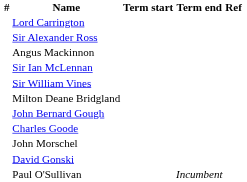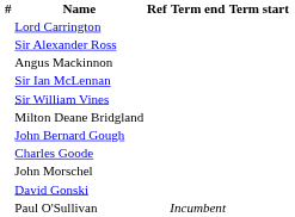 <table>
 <tr>
 <th>#</th>
 <th>Name</th>
+<th>Ref</th>
+<th>Term end</th>
 <th>Term start</th>
-<th>Term end</th>
-<th>Ref</th>
 </tr>
 <tr>
 <td></td>
 <td><a href='#'>Lord Carrington</a> </td>
+<td align=right></td>
 <td align=center></td>
 <td align=center></td>
-<td align=right></td>
 </tr>
 <tr>
 <td></td>
 <td><a href='#'>Sir Alexander Ross</a></td>
+<td align=right></td>
 <td align=center></td>
 <td align=center></td>
-<td align=right></td>
 </tr>
 <tr>
 <td></td>
 <td>Angus Mackinnon </td>
+<td align=right></td>
 <td align=center></td>
 <td align=center></td>
-<td align=right></td>
 </tr>
 <tr>
 <td></td>
 <td><a href='#'>Sir Ian McLennan</a> </td>
+<td align=right></td>
 <td align=center></td>
 <td align=center></td>
-<td align=right></td>
 </tr>
 <tr>
 <td></td>
 <td><a href='#'>Sir William Vines</a> </td>
+<td align=right></td>
 <td align=center></td>
 <td align=center></td>
-<td align=right></td>
 </tr>
 <tr>
 <td></td>
 <td>Milton Deane Bridgland </td>
+<td align=right></td>
 <td align=center></td>
 <td align=center></td>
-<td align=right></td>
 </tr>
 <tr>
 <td></td>
 <td><a href='#'>John Bernard Gough</a> </td>
+<td align=right></td>
 <td align=center></td>
 <td align=center></td>
-<td align=right></td>
 </tr>
 <tr>
 <td></td>
 <td><a href='#'>Charles Goode</a> </td>
+<td align=right></td>
 <td align=center></td>
 <td align=center></td>
-<td align=right></td>
 </tr>
 <tr>
 <td></td>
 <td>John Morschel</td>
+<td align=right></td>
 <td align=center></td>
 <td align=center></td>
-<td align=right></td>
 </tr>
 <tr>
 <td></td>
 <td><a href='#'>David Gonski</a> </td>
+<td align=right></td>
 <td align=center></td>
 <td align=center></td>
-<td align=right></td>
 </tr>
 <tr>
 <td></td>
 <td>Paul O'Sullivan</td>
+<td align=right></td>
+<td align=center><em>Incumbent</em></td>
 <td align=center></td>
-<td align=center><em>Incumbent</em></td>
-<td align=right></td>
 </tr>
 </table>
